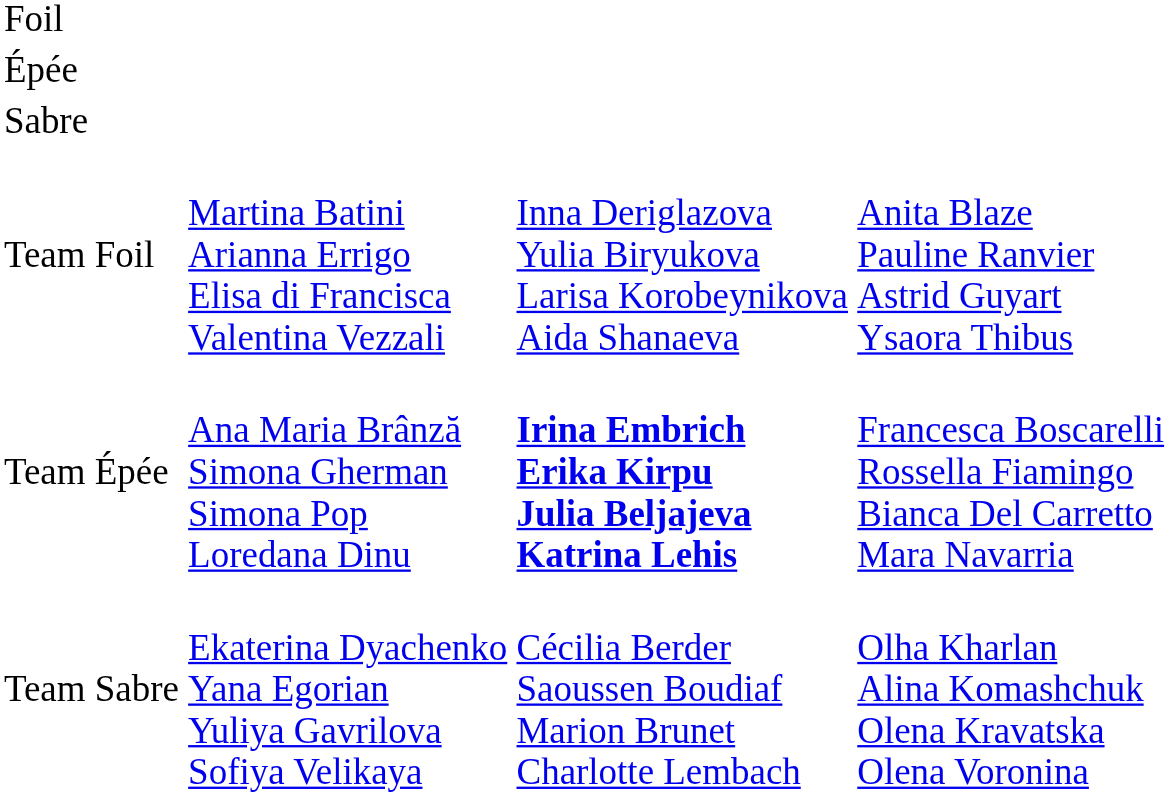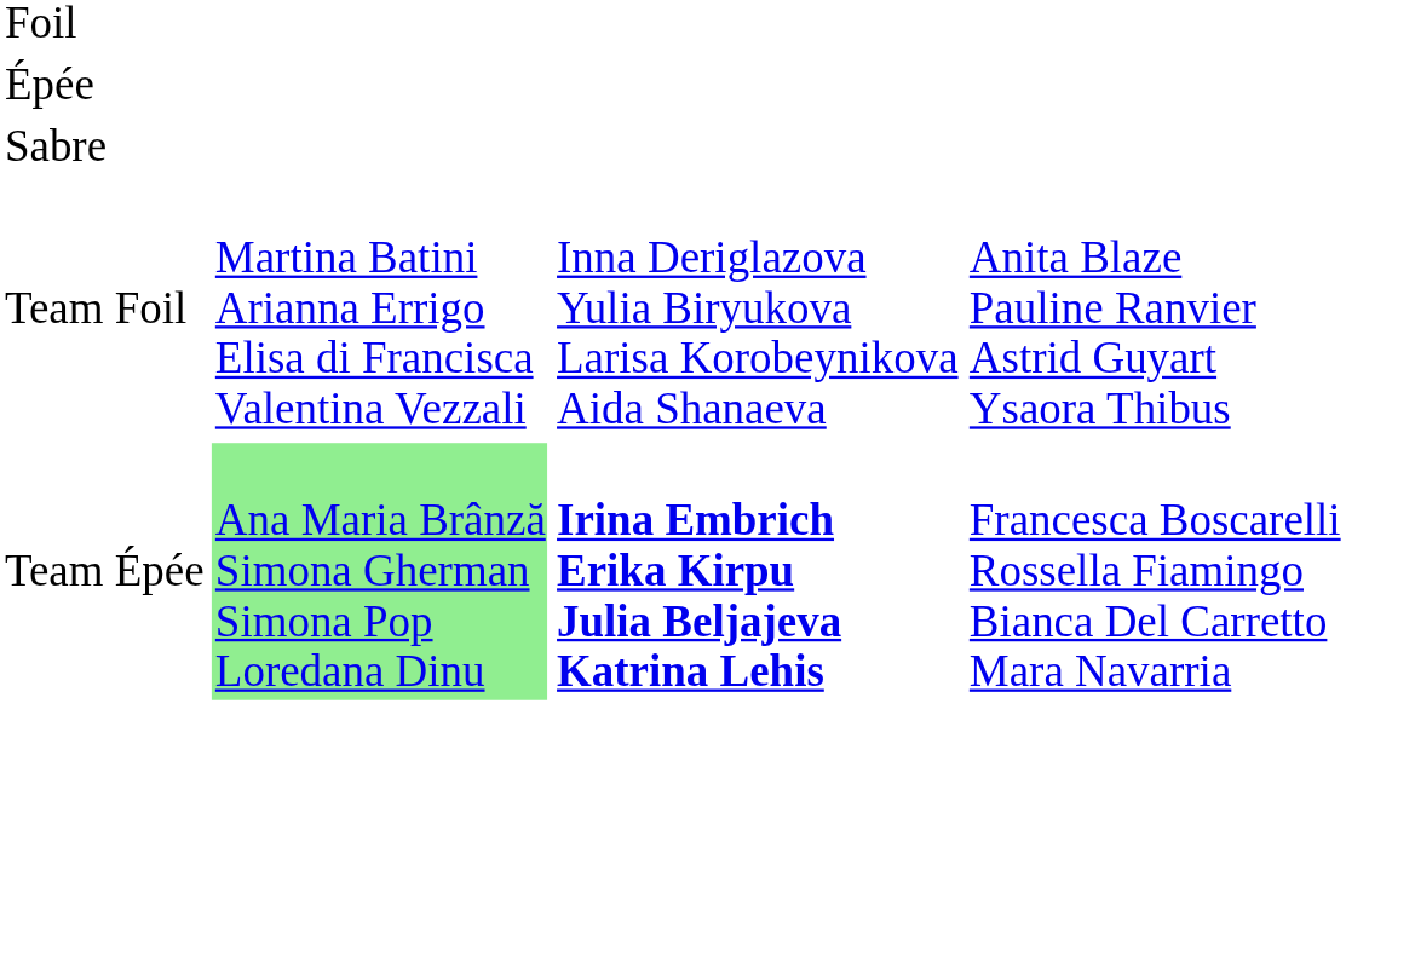 <table>
 <tr>
 <td>Foil</td>
 <td></td>
 <td></td>
 <td><br></td>
 </tr>
 <tr>
 <td>Épée</td>
 <td></td>
 <td></td>
 <td><br></td>
 </tr>
 <tr>
 <td>Sabre</td>
 <td></td>
 <td></td>
 <td><br></td>
 </tr>
 <tr>
 <td>Team Foil</td>
 <td><br><a href='#'>Martina Batini</a><br><a href='#'>Arianna Errigo</a><br><a href='#'>Elisa di Francisca</a><br><a href='#'>Valentina Vezzali</a></td>
 <td><br><a href='#'>Inna Deriglazova</a><br><a href='#'>Yulia Biryukova</a><br><a href='#'>Larisa Korobeynikova</a><br><a href='#'>Aida Shanaeva</a></td>
 <td><br><a href='#'>Anita Blaze</a><br><a href='#'>Pauline Ranvier</a><br><a href='#'>Astrid Guyart</a><br><a href='#'>Ysaora Thibus</a></td>
 </tr>
 <tr>
 <td>Team Épée</td>
-<td><br><a href='#'>Ana Maria Brânză</a><br><a href='#'>Simona Gherman</a><br><a href='#'>Simona Pop</a><br><a href='#'>Loredana Dinu</a></td>
+<td style="background: lightgreen;"><br><a href='#'>Ana Maria Brânză</a><br><a href='#'>Simona Gherman</a><br><a href='#'>Simona Pop</a><br><a href='#'>Loredana Dinu</a></td>
 <td><strong><br><a href='#'>Irina Embrich</a><br><a href='#'>Erika Kirpu</a><br><a href='#'>Julia Beljajeva</a><br><a href='#'>Katrina Lehis</a></strong></td>
 <td><br><a href='#'>Francesca Boscarelli</a><br><a href='#'>Rossella Fiamingo</a><br><a href='#'>Bianca Del Carretto</a><br><a href='#'>Mara Navarria</a></td>
 </tr>
-<tr>
-<td>Team Sabre</td>
-<td><br><a href='#'>Ekaterina Dyachenko</a><br><a href='#'>Yana Egorian</a><br><a href='#'>Yuliya Gavrilova</a><br><a href='#'>Sofiya Velikaya</a></td>
-<td><br><a href='#'>Cécilia Berder</a><br><a href='#'>Saoussen Boudiaf</a><br><a href='#'>Marion Brunet</a><br><a href='#'>Charlotte Lembach</a></td>
-<td><br><a href='#'>Olha Kharlan</a><br><a href='#'>Alina Komashchuk</a><br><a href='#'>Olena Kravatska</a><br><a href='#'>Olena Voronina</a></td>
-</tr>
 </table>
